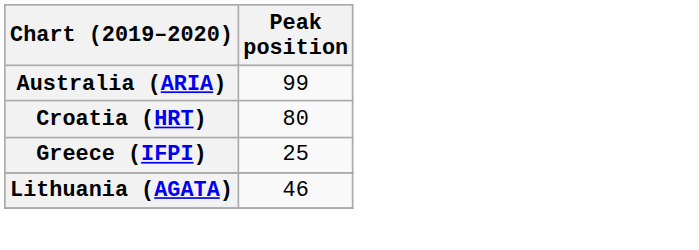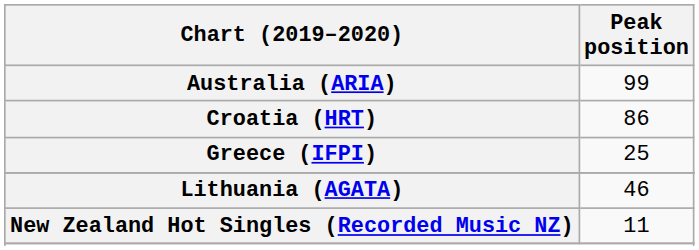 <table class="wikitable sortable plainrowheaders" style="text-align:center">
 <tr>
 <th scope="col">Chart (2019–2020)</th>
 <th scope="col">Peak<br>position</th>
 </tr>
 <tr>
 <th scope="row">Australia (<a href='#'>ARIA</a>)</th>
 <td>99</td>
 </tr>
 <tr>
 <th scope="row">Croatia (<a href='#'>HRT</a>)</th>
-<td>80</td>
+<td>86</td>
 </tr>
 <tr>
 <th scope="row">Greece (<a href='#'>IFPI</a>)</th>
 <td>25</td>
 </tr>
 <tr>
 </tr>
 <tr>
 </tr>
 <tr>
 <th scope="row">Lithuania (<a href='#'>AGATA</a>)</th>
 <td>46</td>
 </tr>
 <tr>
+<th scope="row">New Zealand Hot Singles (<a href='#'>Recorded Music NZ</a>)</th>
+<td>11</td>
+</tr>
+<tr>
 </tr>
 <tr>
 </tr>
 <tr>
 </tr>
 <tr>
 </tr>
 <tr>
 </tr>
 <tr>
 </tr>
 </table>
